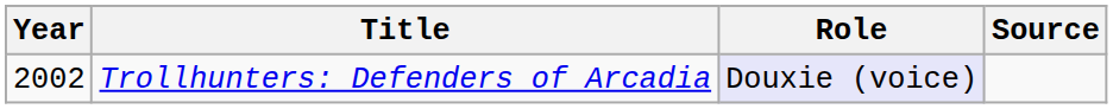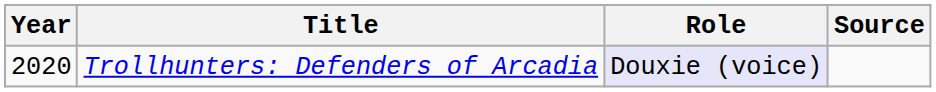 <table class="wikitable sortable">
 <tr>
 <th>Year</th>
 <th>Title</th>
 <th>Role</th>
 <th>Source</th>
 </tr>
 <tr>
-<td>2002</td>
+<td>2020</td>
 <td><em><a href='#'>Trollhunters: Defenders of Arcadia</a></em></td>
 <td style="background: lavender;">Douxie (voice)</td>
 <td></td>
 </tr>
 </table>
